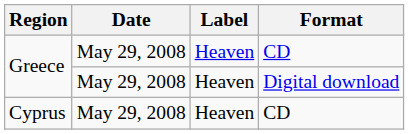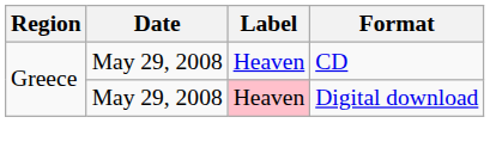 <table class="sortable wikitable">
 <tr>
 <th>Region</th>
 <th>Date</th>
 <th>Label</th>
 <th>Format</th>
 </tr>
 <tr>
 <td rowspan="2">Greece</td>
 <td>May 29, 2008</td>
 <td><a href='#'>Heaven</a></td>
 <td><a href='#'>CD</a></td>
 </tr>
 <tr>
 <td>May 29, 2008</td>
-<td>Heaven</td>
+<td style="background: pink;">Heaven</td>
 <td><a href='#'>Digital download</a></td>
 </tr>
-<tr>
-<td>Cyprus</td>
-<td>May 29, 2008</td>
-<td>Heaven</td>
-<td>CD</td>
-</tr>
 </table>
